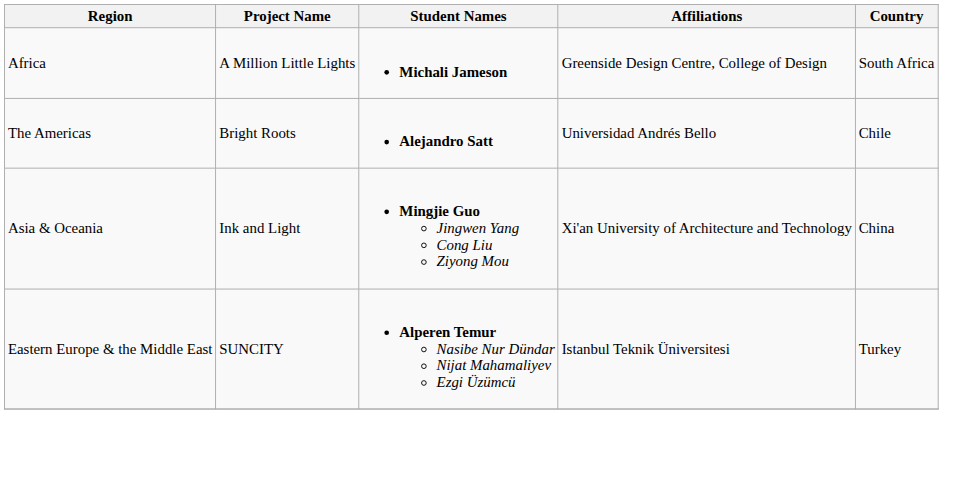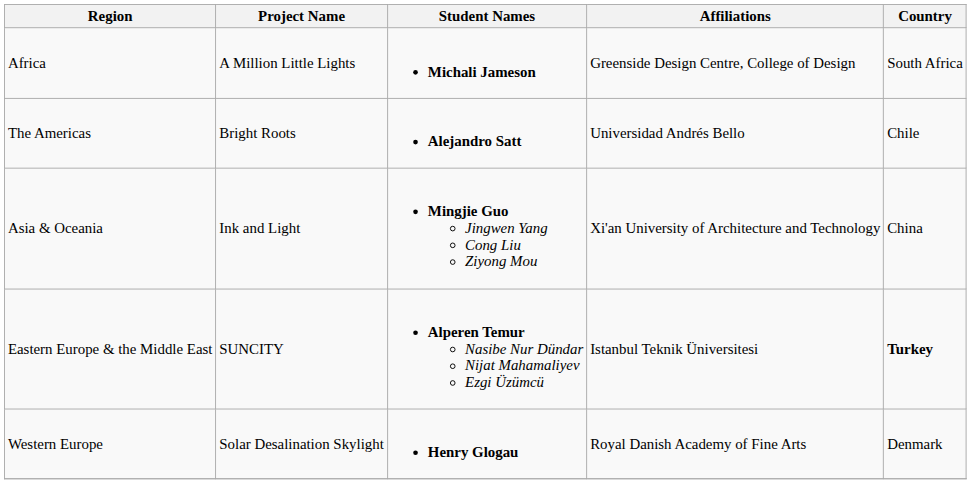 <table class="wikitable">
 <tr>
 <th>Region</th>
 <th>Project Name</th>
 <th>Student Names</th>
 <th>Affiliations</th>
 <th>Country</th>
 </tr>
 <tr>
 <td>Africa</td>
 <td>A Million Little Lights</td>
 <td><br><ul><li><strong>Michali Jameson</strong></li></ul></td>
 <td>Greenside Design Centre, College of Design</td>
 <td>South Africa</td>
 </tr>
 <tr>
 <td>The Americas</td>
 <td>Bright Roots</td>
 <td><br><ul><li><strong>Alejandro Satt</strong></li></ul></td>
 <td>Universidad Andrés Bello</td>
 <td>Chile</td>
 </tr>
 <tr>
 <td>Asia & Oceania</td>
 <td>Ink and Light</td>
 <td><br><ul><li><strong>Mingjie Guo</strong><ul><li><em>Jingwen Yang</em></li><li><em>Cong Liu</em></li><li><em>Ziyong Mou</em></li></ul></li></ul></td>
 <td>Xi'an University of Architecture and Technology</td>
 <td>China</td>
 </tr>
 <tr>
 <td>Eastern Europe & the Middle East</td>
 <td>SUNCITY</td>
 <td><br><ul><li><strong>Alperen Temur</strong><ul><li><em>Nasibe Nur Dündar</em></li><li><em>Nijat Mahamaliyev</em></li><li><em>Ezgi Üzümcü</em></li></ul></li></ul></td>
 <td>Istanbul Teknik Üniversitesi</td>
-<td>Turkey</td>
+<td><strong>Turkey</strong></td>
+</tr>
+<tr>
+<td>Western Europe</td>
+<td>Solar Desalination Skylight</td>
+<td><br><ul><li><strong>Henry Glogau</strong></li></ul></td>
+<td>Royal Danish Academy of Fine Arts</td>
+<td>Denmark</td>
 </tr>
 <tr>
 </tr>
 </table>
